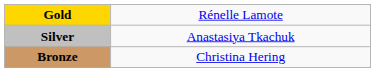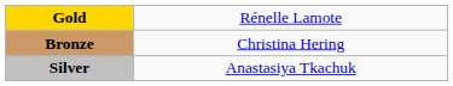 <table class="wikitable" style="text-align:center; " width="35%">
 <tr>
 <td bgcolor="gold"><strong>Gold</strong></td>
 <td><a href='#'>Rénelle Lamote</a><br>  <small><em></em></small></td>
 </tr>
 <tr>
+<td bgcolor="CC9966"><strong>Bronze</strong></td>
+<td><a href='#'>Christina Hering</a><br>  <small><em></em></small></td>
+</tr>
+<tr>
 <td bgcolor="silver"><strong>Silver</strong></td>
 <td><a href='#'>Anastasiya Tkachuk</a><br>  <small><em></em></small></td>
 </tr>
-<tr>
-<td bgcolor="CC9966"><strong>Bronze</strong></td>
-<td><a href='#'>Christina Hering</a><br>  <small><em></em></small></td>
-</tr>
 </table>
